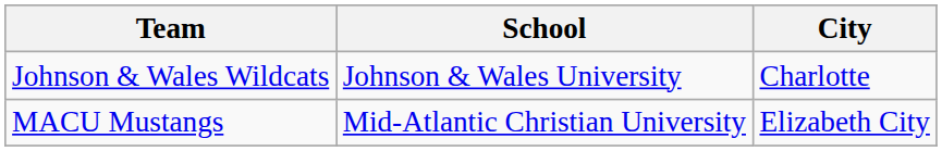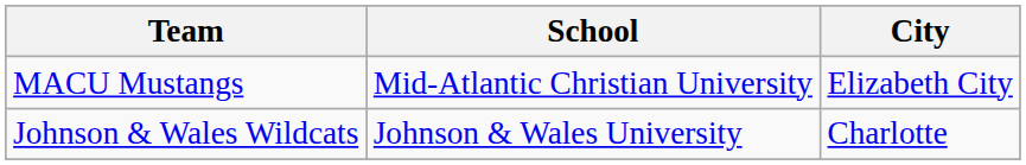 <table class="sortable wikitable">
 <tr>
 <th>Team</th>
 <th>School</th>
 <th>City</th>
 </tr>
 <tr>
+<td><a href='#'>MACU Mustangs</a></td>
+<td><a href='#'>Mid-Atlantic Christian University</a></td>
+<td><a href='#'>Elizabeth City</a></td>
+</tr>
+<tr>
 <td><a href='#'>Johnson & Wales Wildcats</a> </td>
 <td><a href='#'>Johnson & Wales University</a></td>
 <td><a href='#'>Charlotte</a></td>
 </tr>
-<tr>
-<td><a href='#'>MACU Mustangs</a></td>
-<td><a href='#'>Mid-Atlantic Christian University</a></td>
-<td><a href='#'>Elizabeth City</a></td>
-</tr>
 </table>
